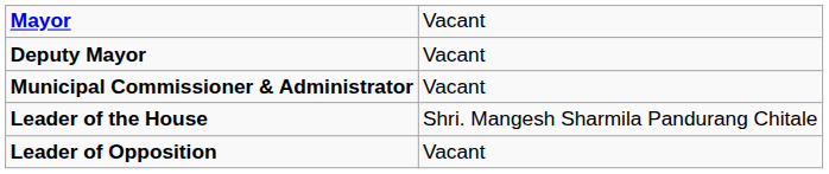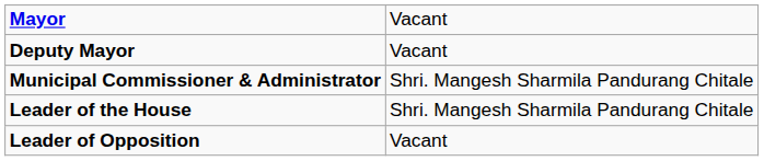 <table class="wikitable" style="margin-left: auto; margin-right: auto; border: none;">
 <tr>
 <td><strong><a href='#'>Mayor</a></strong></td>
 <td>Vacant</td>
 </tr>
 <tr>
 <td><strong>Deputy Mayor</strong></td>
 <td>Vacant</td>
 </tr>
 <tr>
 <td><strong>Municipal Commissioner & Administrator</strong></td>
-<td>Vacant</td>
+<td>Shri. Mangesh Sharmila Pandurang Chitale</td>
 </tr>
 <tr>
 <td><strong>Leader of the House</strong></td>
 <td>Shri. Mangesh Sharmila Pandurang Chitale</td>
 </tr>
 <tr>
 <td><strong>Leader of Opposition</strong></td>
 <td>Vacant</td>
 </tr>
 </table>
